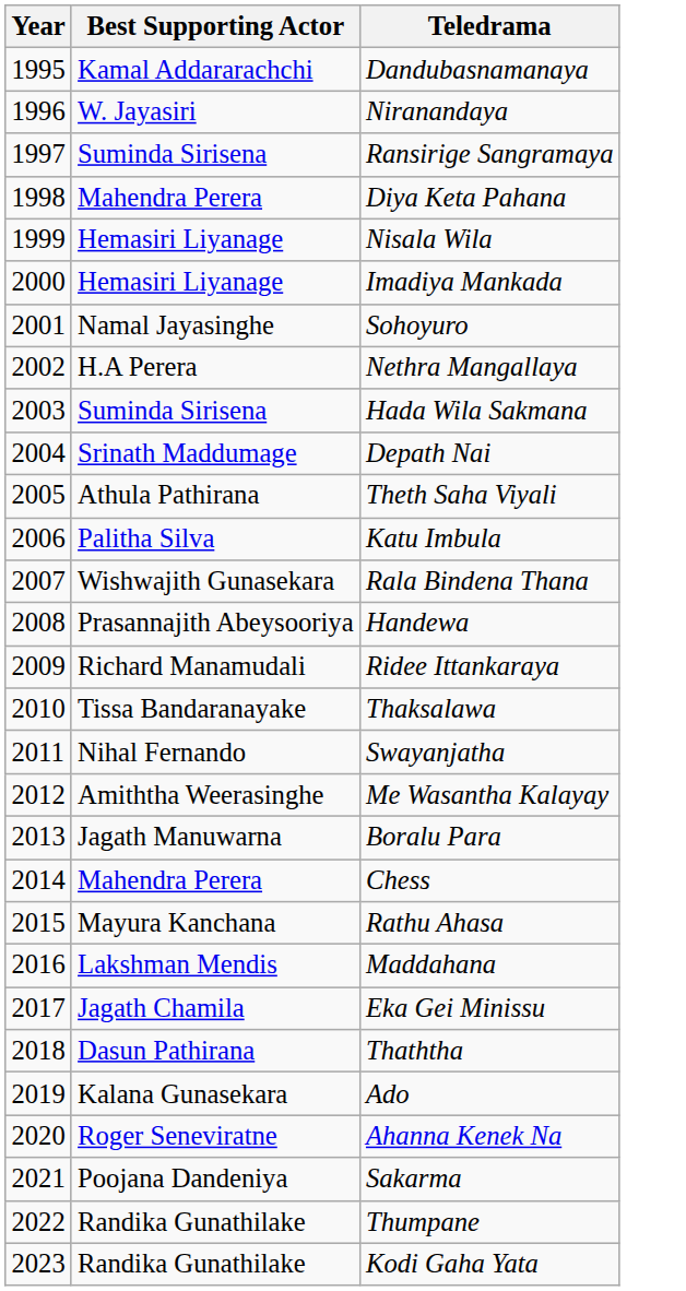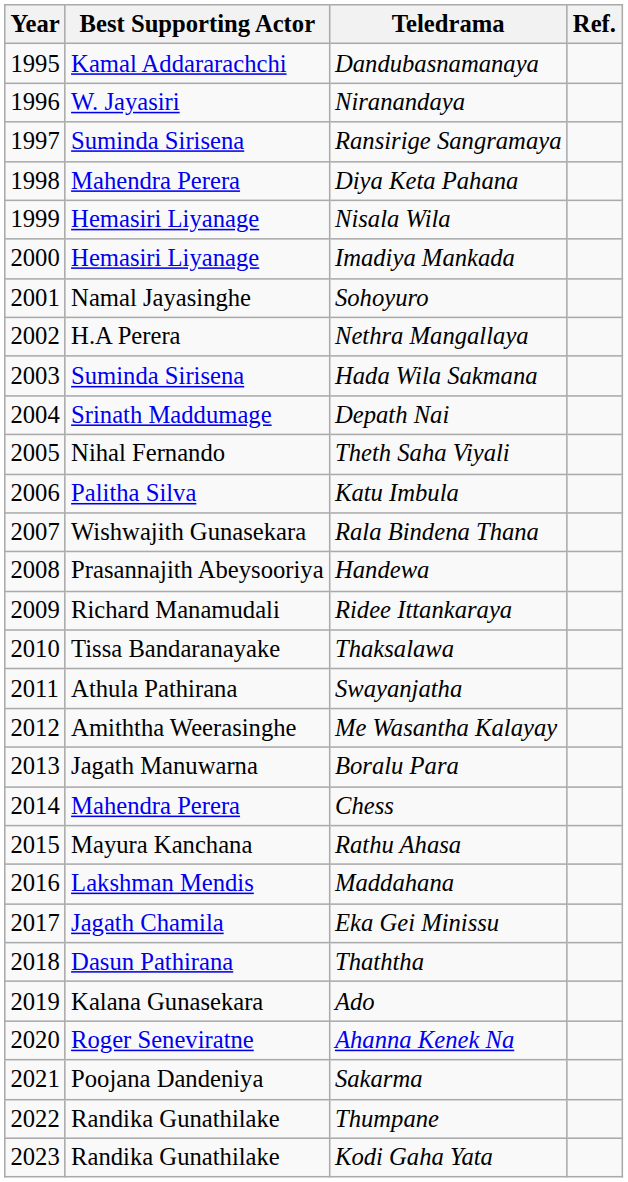 <table class="wikitable">
 <tr>
 <th>Year</th>
 <th>Best Supporting Actor</th>
 <th>Teledrama</th>
+<th>Ref.</th>
 </tr>
 <tr>
 <td>1995</td>
 <td><a href='#'>Kamal Addararachchi</a></td>
 <td><em>Dandubasnamanaya</em></td>
+<td></td>
 </tr>
 <tr>
 <td>1996</td>
 <td><a href='#'>W. Jayasiri</a></td>
 <td><em>Niranandaya</em></td>
+<td></td>
 </tr>
 <tr>
 <td>1997</td>
 <td><a href='#'>Suminda Sirisena</a></td>
 <td><em>Ransirige Sangramaya</em></td>
+<td></td>
 </tr>
 <tr>
 <td>1998</td>
 <td><a href='#'>Mahendra Perera</a></td>
 <td><em>Diya Keta Pahana</em></td>
+<td></td>
 </tr>
 <tr>
 <td>1999</td>
 <td><a href='#'>Hemasiri Liyanage</a></td>
 <td><em>Nisala Wila</em></td>
+<td></td>
 </tr>
 <tr>
 <td>2000</td>
 <td><a href='#'>Hemasiri Liyanage</a></td>
 <td><em>Imadiya Mankada</em></td>
+<td></td>
 </tr>
 <tr>
 <td>2001</td>
 <td>Namal Jayasinghe</td>
 <td><em>Sohoyuro</em></td>
+<td></td>
 </tr>
 <tr>
 <td>2002</td>
 <td>H.A Perera</td>
 <td><em>Nethra Mangallaya</em></td>
+<td></td>
 </tr>
 <tr>
 <td>2003</td>
 <td><a href='#'>Suminda Sirisena</a></td>
 <td><em>Hada Wila Sakmana</em></td>
+<td></td>
 </tr>
 <tr>
 <td>2004</td>
 <td><a href='#'>Srinath Maddumage</a></td>
 <td><em>Depath Nai</em></td>
+<td></td>
 </tr>
 <tr>
 <td>2005</td>
-<td>Athula Pathirana</td>
+<td>Nihal Fernando</td>
 <td><em>Theth Saha Viyali</em></td>
+<td></td>
 </tr>
 <tr>
 <td>2006</td>
 <td><a href='#'>Palitha Silva</a></td>
 <td><em>Katu Imbula</em></td>
+<td></td>
 </tr>
 <tr>
 <td>2007</td>
 <td>Wishwajith Gunasekara</td>
 <td><em>Rala Bindena Thana</em></td>
+<td></td>
 </tr>
 <tr>
 <td>2008</td>
 <td>Prasannajith Abeysooriya</td>
 <td><em>Handewa</em></td>
+<td></td>
 </tr>
 <tr>
 <td>2009</td>
 <td>Richard Manamudali</td>
 <td><em>Ridee Ittankaraya</em></td>
+<td></td>
 </tr>
 <tr>
 <td>2010</td>
 <td>Tissa Bandaranayake</td>
 <td><em>Thaksalawa</em></td>
+<td></td>
 </tr>
 <tr>
 <td>2011</td>
-<td>Nihal Fernando</td>
+<td>Athula Pathirana</td>
 <td><em>Swayanjatha</em></td>
+<td></td>
 </tr>
 <tr>
 <td>2012</td>
 <td>Amiththa Weerasinghe</td>
 <td><em>Me Wasantha Kalayay</em></td>
+<td></td>
 </tr>
 <tr>
 <td>2013</td>
 <td>Jagath Manuwarna</td>
 <td><em>Boralu Para</em></td>
+<td></td>
 </tr>
 <tr>
 <td>2014</td>
 <td><a href='#'>Mahendra Perera</a></td>
 <td><em>Chess</em></td>
+<td></td>
 </tr>
 <tr>
 <td>2015</td>
 <td>Mayura Kanchana</td>
 <td><em>Rathu Ahasa</em></td>
+<td></td>
 </tr>
 <tr>
 <td>2016</td>
 <td><a href='#'>Lakshman Mendis</a></td>
 <td><em>Maddahana</em></td>
+<td></td>
 </tr>
 <tr>
 <td>2017</td>
 <td><a href='#'>Jagath Chamila</a></td>
 <td><em>Eka Gei Minissu</em></td>
+<td></td>
 </tr>
 <tr>
 <td>2018</td>
 <td><a href='#'>Dasun Pathirana</a></td>
 <td><em>Thaththa</em></td>
+<td></td>
 </tr>
 <tr>
 <td>2019</td>
 <td>Kalana Gunasekara</td>
 <td><em>Ado</em></td>
+<td></td>
 </tr>
 <tr>
 <td>2020</td>
 <td><a href='#'>Roger Seneviratne</a></td>
 <td><em><a href='#'>Ahanna Kenek Na</a></em></td>
+<td></td>
 </tr>
 <tr>
 <td>2021</td>
 <td>Poojana Dandeniya</td>
 <td><em>Sakarma</em></td>
+<td></td>
 </tr>
 <tr>
 <td>2022</td>
 <td>Randika Gunathilake</td>
 <td><em>Thumpane</em></td>
+<td></td>
 </tr>
 <tr>
 <td>2023</td>
 <td>Randika Gunathilake</td>
 <td><em>Kodi Gaha Yata</em></td>
+<td></td>
 </tr>
 </table>
